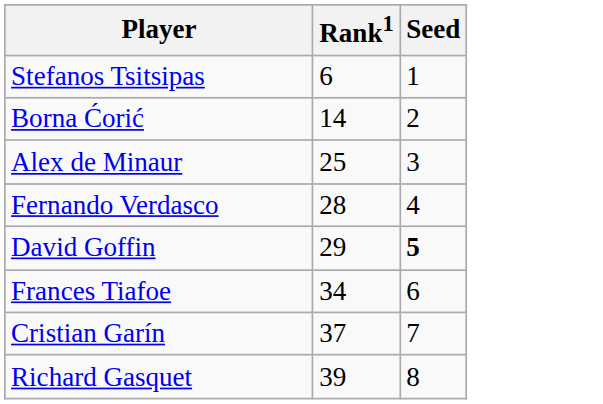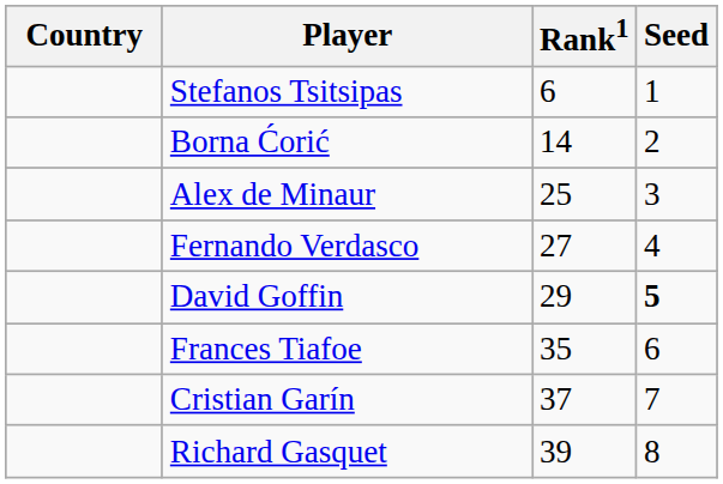 <table class="wikitable" border="1">
 <tr>
+<th width="70">Country</th>
 <th width="175">Player</th>
 <th>Rank<sup>1</sup></th>
 <th>Seed</th>
 </tr>
 <tr>
+<td></td>
 <td><a href='#'>Stefanos Tsitsipas</a></td>
 <td>6</td>
 <td>1</td>
 </tr>
 <tr>
+<td></td>
 <td><a href='#'>Borna Ćorić</a></td>
 <td>14</td>
 <td>2</td>
 </tr>
 <tr>
+<td></td>
 <td><a href='#'>Alex de Minaur</a></td>
 <td>25</td>
 <td>3</td>
 </tr>
 <tr>
+<td></td>
 <td><a href='#'>Fernando Verdasco</a></td>
-<td>28</td>
+<td>27</td>
 <td>4</td>
 </tr>
 <tr>
+<td></td>
 <td><a href='#'>David Goffin</a></td>
 <td>29</td>
 <td><strong>5</strong></td>
 </tr>
 <tr>
+<td></td>
 <td><a href='#'>Frances Tiafoe</a></td>
-<td>34</td>
+<td>35</td>
 <td>6</td>
 </tr>
 <tr>
+<td></td>
 <td><a href='#'>Cristian Garín</a></td>
 <td>37</td>
 <td>7</td>
 </tr>
 <tr>
+<td></td>
 <td><a href='#'>Richard Gasquet</a></td>
 <td>39</td>
 <td>8</td>
 </tr>
 </table>
